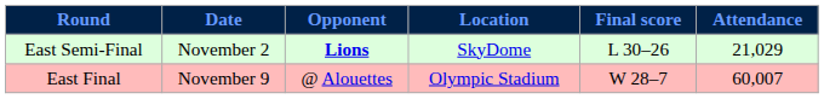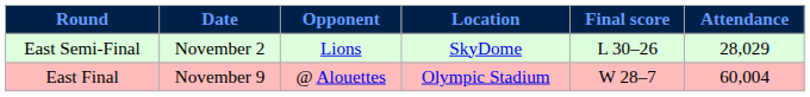 <table class="wikitable" width="80%">
 <tr align="center"  style="background:#002147;color:#6699FF;">
 <td><strong>Round</strong></td>
 <td><strong>Date</strong></td>
 <td><strong>Opponent</strong></td>
 <td><strong>Location</strong></td>
 <td><strong>Final score</strong></td>
 <td><strong>Attendance</strong></td>
 </tr>
 <tr align="center" bgcolor="#ddffdd">
 <td>East Semi-Final</td>
 <td>November 2</td>
-<td><strong><a href='#'>Lions</a></strong></td>
+<td><a href='#'>Lions</a></td>
 <td><a href='#'>SkyDome</a></td>
 <td>L 30–26</td>
-<td>21,029</td>
+<td>28,029</td>
 </tr>
 <tr align="center" bgcolor="#ffbbbb">
 <td>East Final</td>
 <td>November 9</td>
 <td>@ <a href='#'>Alouettes</a></td>
 <td><a href='#'>Olympic Stadium</a></td>
 <td>W 28–7</td>
-<td>60,007</td>
+<td>60,004</td>
 </tr>
 </table>
